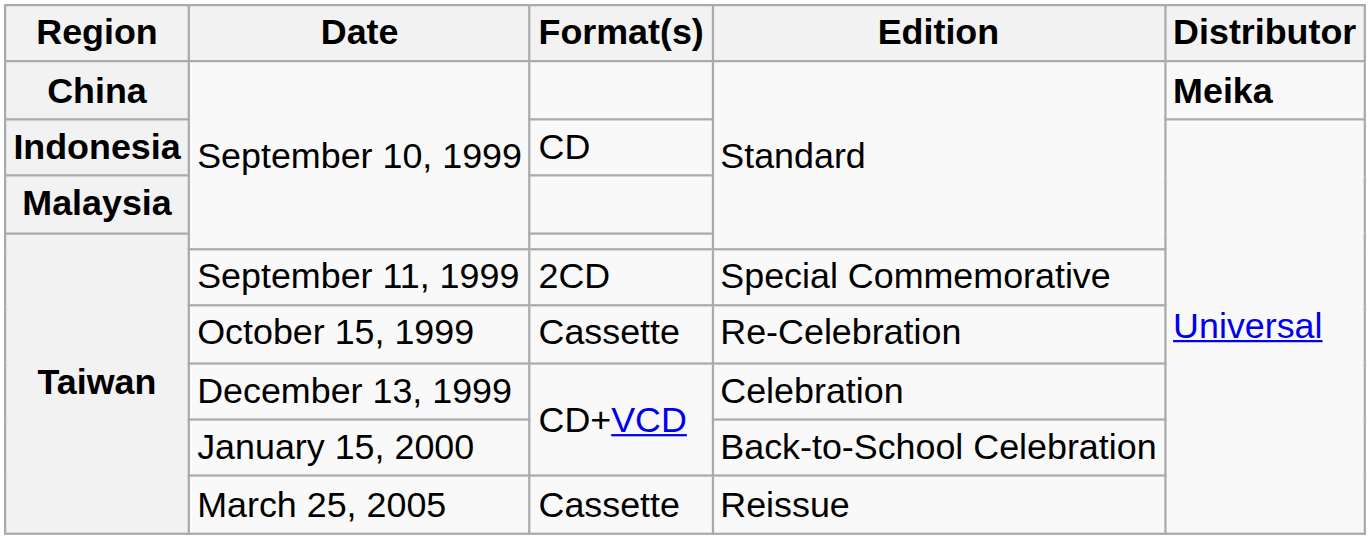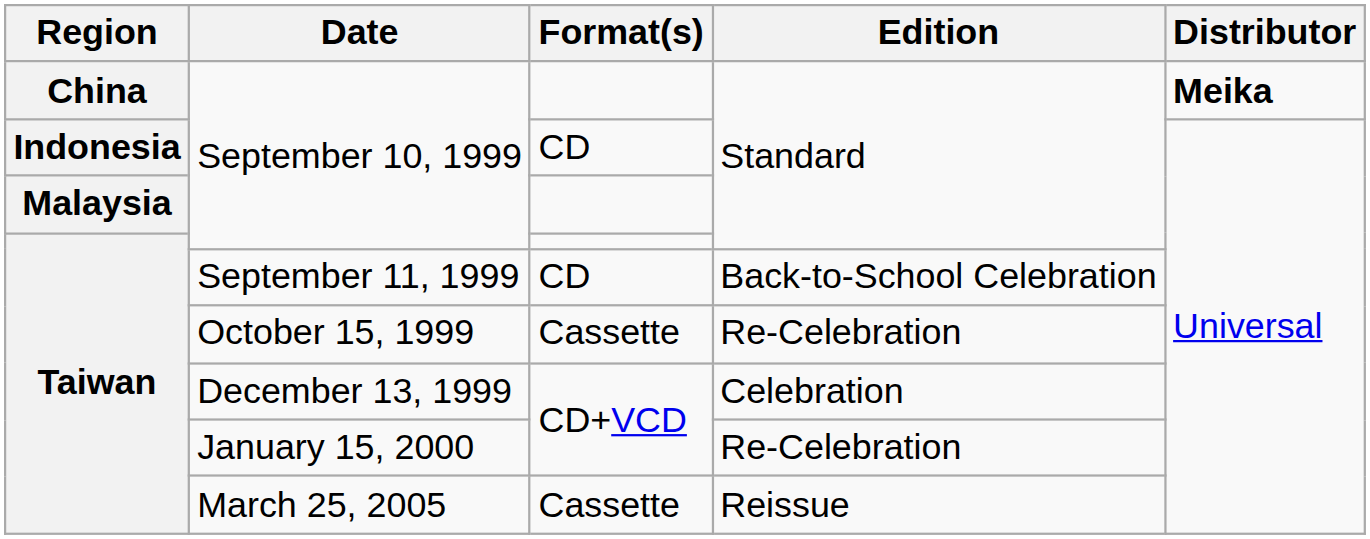 <table class="wikitable plainrowheaders">
 <tr>
 <th>Region</th>
 <th>Date</th>
 <th>Format(s)</th>
 <th>Edition</th>
 <th>Distributor</th>
 </tr>
 <tr>
 <th scope="row">China</th>
 <td rowspan="4">September 10, 1999</td>
 <td></td>
 <td rowspan="4">Standard</td>
 <td><strong>Meika</strong></td>
 </tr>
 <tr>
 <th scope="row">Indonesia</th>
 <td>CD</td>
 <td rowspan="8"><a href='#'>Universal</a></td>
 </tr>
 <tr>
 <th scope="row">Malaysia</th>
 <td></td>
 </tr>
 <tr>
 <th scope="row" rowspan="6">Taiwan</th>
 <td></td>
 </tr>
 <tr>
 <td>September 11, 1999</td>
-<td>2CD</td>
-<td>Special Commemorative</td>
+<td>CD</td>
+<td>Back-to-School Celebration</td>
 </tr>
 <tr>
 <td>October 15, 1999</td>
 <td>Cassette</td>
 <td>Re-Celebration</td>
 </tr>
 <tr>
 <td>December 13, 1999</td>
 <td rowspan="2">CD+<a href='#'>VCD</a></td>
 <td>Celebration</td>
 </tr>
 <tr>
 <td>January 15, 2000</td>
-<td>Back-to-School Celebration</td>
+<td>Re-Celebration</td>
 </tr>
 <tr>
 <td>March 25, 2005</td>
 <td>Cassette</td>
 <td>Reissue</td>
 </tr>
 </table>
